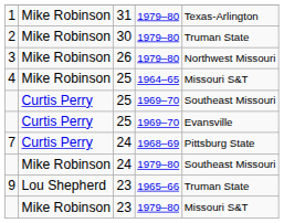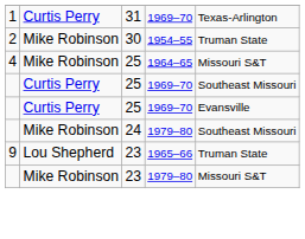 <table class="wikitable">
 <tr>
 </tr>
 <tr>
 <td>1</td>
-<td>Mike Robinson</td>
+<td><a href='#'>Curtis Perry</a></td>
 <td>31</td>
-<td style="font-size:80%;"><a href='#'>1979–80</a></td>
+<td style="font-size:80%;"><a href='#'>1969–70</a></td>
 <td style="font-size:80%;">Texas-Arlington</td>
 </tr>
 <tr>
 <td>2</td>
 <td>Mike Robinson</td>
 <td>30</td>
-<td style="font-size:80%;"><a href='#'>1979–80</a></td>
+<td style="font-size:80%;"><a href='#'>1954–55</a></td>
 <td style="font-size:80%;">Truman State</td>
-</tr>
-<tr>
-<td>3</td>
-<td>Mike Robinson</td>
-<td>26</td>
-<td style="font-size:80%;"><a href='#'>1979–80</a></td>
-<td style="font-size:80%;">Northwest Missouri</td>
 </tr>
 <tr>
 <td>4</td>
 <td>Mike Robinson</td>
 <td>25</td>
 <td style="font-size:80%;"><a href='#'>1964–65</a></td>
 <td style="font-size:80%;">Missouri S&T</td>
 </tr>
 <tr>
 <td></td>
 <td><a href='#'>Curtis Perry</a></td>
 <td>25</td>
 <td style="font-size:80%;"><a href='#'>1969–70</a></td>
 <td style="font-size:80%;">Southeast Missouri</td>
 </tr>
 <tr>
 <td></td>
 <td><a href='#'>Curtis Perry</a></td>
 <td>25</td>
 <td style="font-size:80%;"><a href='#'>1969–70</a></td>
 <td style="font-size:80%;">Evansville</td>
 </tr>
 <tr>
-<td>7</td>
-<td><a href='#'>Curtis Perry</a></td>
-<td>24</td>
-<td style="font-size:80%;"><a href='#'>1968–69</a></td>
-<td style="font-size:80%;">Pittsburg State</td>
-</tr>
-<tr>
 <td></td>
 <td>Mike Robinson</td>
 <td>24</td>
 <td style="font-size:80%;"><a href='#'>1979–80</a></td>
 <td style="font-size:80%;">Southeast Missouri</td>
 </tr>
 <tr>
 <td>9</td>
 <td>Lou Shepherd</td>
 <td>23</td>
 <td style="font-size:80%;"><a href='#'>1965–66</a></td>
 <td style="font-size:80%;">Truman State</td>
 </tr>
 <tr>
 <td></td>
 <td>Mike Robinson</td>
 <td>23</td>
 <td style="font-size:80%;"><a href='#'>1979–80</a></td>
 <td style="font-size:80%;">Missouri S&T</td>
 </tr>
 </table>
